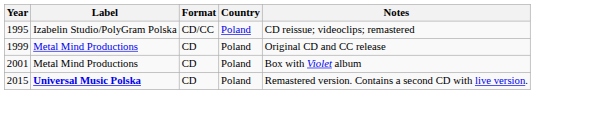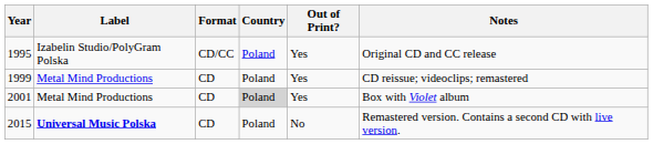 <table class="wikitable">
 <tr>
 <th>Year</th>
 <th>Label</th>
 <th>Format</th>
 <th>Country</th>
+<th>Out of Print?</th>
 <th>Notes</th>
 </tr>
 <tr>
 <td>1995</td>
 <td>Izabelin Studio/PolyGram Polska</td>
 <td>CD/CC</td>
 <td><a href='#'>Poland</a></td>
-<td>CD reissue; videoclips; remastered</td>
+<td>Yes</td>
+<td>Original CD and CC release</td>
 </tr>
 <tr>
 <td>1999</td>
 <td><a href='#'>Metal Mind Productions</a></td>
 <td>CD</td>
 <td>Poland</td>
-<td>Original CD and CC release</td>
+<td>Yes</td>
+<td>CD reissue; videoclips; remastered</td>
 </tr>
 <tr>
 <td>2001</td>
 <td>Metal Mind Productions</td>
 <td>CD</td>
-<td>Poland</td>
+<td style="background: lightgrey;">Poland</td>
+<td>Yes</td>
 <td>Box with <em><a href='#'>Violet</a></em> album</td>
 </tr>
 <tr>
 <td>2015</td>
 <td><strong><a href='#'>Universal Music Polska</a></strong></td>
 <td>CD</td>
 <td>Poland</td>
+<td>No</td>
 <td>Remastered version. Contains a second CD with <a href='#'>live version</a>.</td>
 </tr>
 </table>
